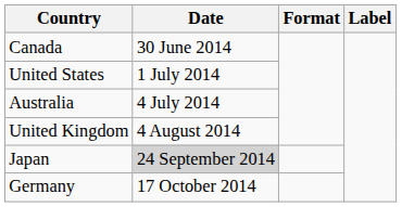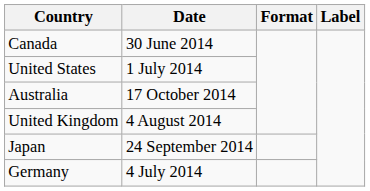 <table class="wikitable">
 <tr>
 <th>Country</th>
 <th>Date</th>
 <th>Format</th>
 <th>Label</th>
 </tr>
 <tr>
 <td>Canada</td>
 <td>30 June 2014</td>
 <td rowspan="4"></td>
 <td rowspan="6"></td>
 </tr>
 <tr>
 <td>United States</td>
 <td>1 July 2014</td>
 </tr>
 <tr>
 <td>Australia</td>
-<td>4 July 2014</td>
+<td>17 October 2014</td>
 </tr>
 <tr>
 <td>United Kingdom</td>
 <td>4 August 2014</td>
 </tr>
 <tr>
 <td>Japan</td>
-<td style="background: lightgrey;">24 September 2014</td>
+<td>24 September 2014</td>
 <td rowspan="1"></td>
 </tr>
 <tr>
 <td>Germany</td>
-<td>17 October 2014</td>
+<td>4 July 2014</td>
 <td rowspan="1"></td>
 </tr>
 </table>
